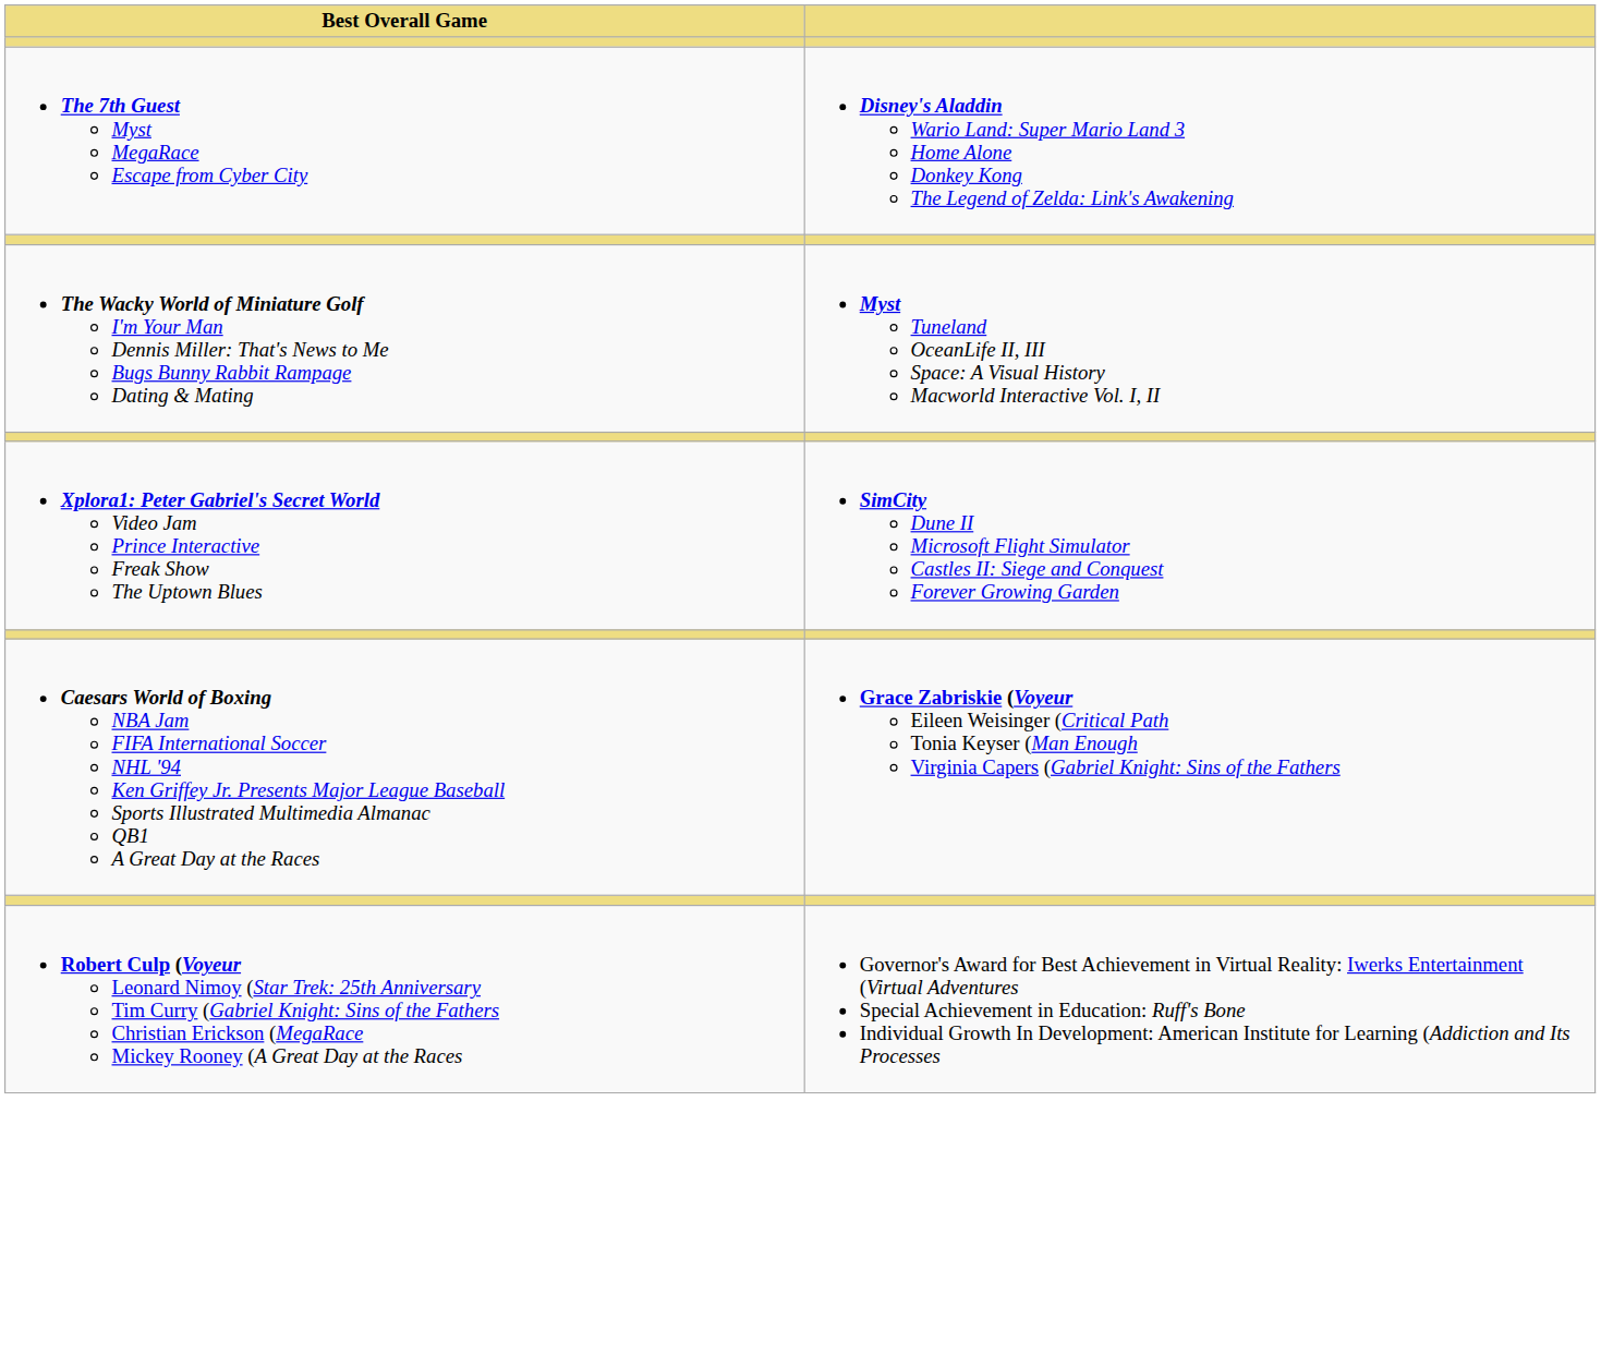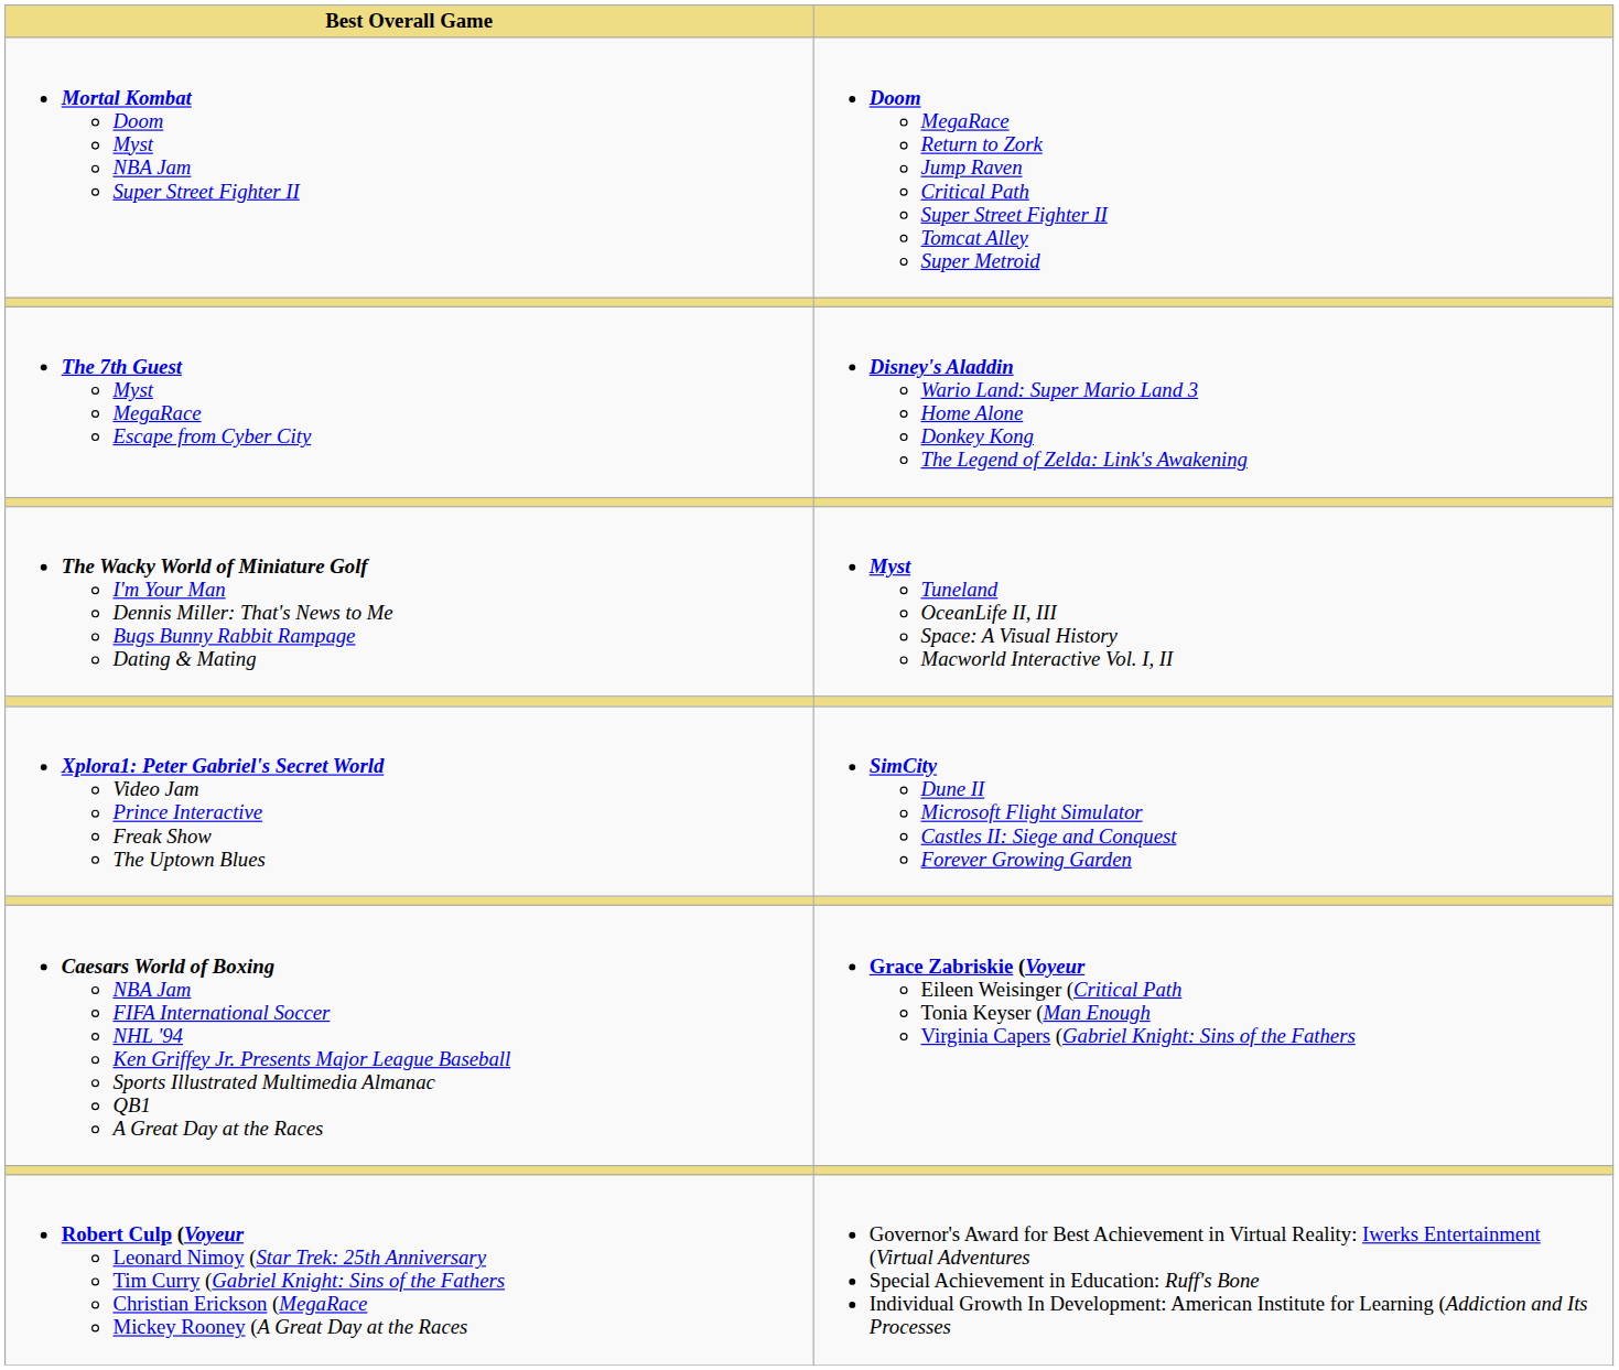 <table class=wikitable>
 <tr>
 <th style="background:#eedd82; width:60em;">Best Overall Game</th>
 <th style="background:#eedd82; width:60em;"></th>
+</tr>
+<tr>
+<td valign="top"><br><ul><li><strong><em><a href='#'>Mortal Kombat</a></em></strong> <ul><li><em><a href='#'>Doom</a></em></li><li><em><a href='#'>Myst</a></em></li><li><em><a href='#'>NBA Jam</a></em></li><li><em><a href='#'>Super Street Fighter II</a></em></li></ul></li></ul></td>
+<td valign="top"><br><ul><li><strong><em><a href='#'>Doom</a></em></strong> <ul><li><em><a href='#'>MegaRace</a></em></li><li><em><a href='#'>Return to Zork</a></em></li><li><em><a href='#'>Jump Raven</a></em></li><li><em><a href='#'>Critical Path</a></em></li><li><em><a href='#'>Super Street Fighter II</a></em></li><li><em><a href='#'>Tomcat Alley</a></em></li><li><em><a href='#'>Super Metroid</a></em></li></ul></li></ul></td>
 </tr>
 <tr>
 <th style="background:#eedd82"></th>
 <th style="background:#eedd82"></th>
 </tr>
 <tr>
 <td valign="top"><br><ul><li><strong><em><a href='#'>The 7th Guest</a></em></strong> <ul><li><em><a href='#'>Myst</a></em></li><li><em><a href='#'>MegaRace</a></em></li><li><em><a href='#'>Escape from Cyber City</a></em></li></ul></li></ul></td>
 <td valign="top"><br><ul><li><strong><em><a href='#'>Disney's Aladdin</a></em></strong> <ul><li><em><a href='#'>Wario Land: Super Mario Land 3</a></em></li><li><em><a href='#'>Home Alone</a></em></li><li><em><a href='#'>Donkey Kong</a></em></li><li><em><a href='#'>The Legend of Zelda: Link's Awakening</a></em></li></ul></li></ul></td>
 </tr>
 <tr>
 <th style="background:#eedd82"></th>
 <th style="background:#eedd82"></th>
 </tr>
 <tr>
 <td valign="top"><br><ul><li><strong><em>The Wacky World of Miniature Golf</em></strong> <ul><li><em><a href='#'>I'm Your Man</a></em></li><li><em>Dennis Miller: That's News to Me</em></li><li><em><a href='#'>Bugs Bunny Rabbit Rampage</a></em></li><li><em>Dating & Mating</em></li></ul></li></ul></td>
 <td valign="top"><br><ul><li><strong><em><a href='#'>Myst</a></em></strong> <ul><li><em><a href='#'>Tuneland</a></em></li><li><em>OceanLife II, III</em></li><li><em>Space: A Visual History</em></li><li><em>Macworld Interactive Vol. I, II</em></li></ul></li></ul></td>
 </tr>
 <tr>
 <th style="background:#eedd82"></th>
 <th style="background:#eedd82"></th>
 </tr>
 <tr>
 <td valign="top"><br><ul><li><strong><em><a href='#'>Xplora1: Peter Gabriel's Secret World</a></em></strong> <ul><li><em>Video Jam</em></li><li><em><a href='#'>Prince Interactive</a></em></li><li><em>Freak Show</em></li><li><em>The Uptown Blues</em></li></ul></li></ul></td>
 <td valign="top"><br><ul><li><strong><em><a href='#'>SimCity</a></em></strong> <ul><li><em><a href='#'>Dune II</a></em></li><li><em><a href='#'>Microsoft Flight Simulator</a></em></li><li><em><a href='#'>Castles II: Siege and Conquest</a></em></li><li><em><a href='#'>Forever Growing Garden</a></em></li></ul></li></ul></td>
 </tr>
 <tr>
 <th style="background:#eedd82"></th>
 <th style="background:#eedd82"></th>
 </tr>
 <tr>
 <td valign="top"><br><ul><li><strong><em>Caesars World of Boxing</em></strong> <ul><li><em><a href='#'>NBA Jam</a></em></li><li><em><a href='#'>FIFA International Soccer</a></em></li><li><em><a href='#'>NHL '94</a></em></li><li><em><a href='#'>Ken Griffey Jr. Presents Major League Baseball</a></em></li><li><em>Sports Illustrated Multimedia Almanac</em></li><li><em>QB1</em></li><li><em>A Great Day at the Races</em></li></ul></li></ul></td>
 <td valign="top"><br><ul><li><strong><a href='#'>Grace Zabriskie</a> (<em><a href='#'>Voyeur</a></em></strong> <ul><li>Eileen Weisinger (<em><a href='#'>Critical Path</a></em></li><li>Tonia Keyser (<em><a href='#'>Man Enough</a></em></li><li><a href='#'>Virginia Capers</a> (<em><a href='#'>Gabriel Knight: Sins of the Fathers</a></em></li></ul></li></ul></td>
 </tr>
 <tr>
 <th style="background:#eedd82"></th>
 <th style="background:#eedd82"></th>
 </tr>
 <tr>
 <td valign="top"><br><ul><li><strong><a href='#'>Robert Culp</a> (<em><a href='#'>Voyeur</a></em></strong> <ul><li><a href='#'>Leonard Nimoy</a> (<em><a href='#'>Star Trek: 25th Anniversary</a></em></li><li><a href='#'>Tim Curry</a> (<em><a href='#'>Gabriel Knight: Sins of the Fathers</a></em></li><li><a href='#'>Christian Erickson</a> (<em><a href='#'>MegaRace</a></em></li><li><a href='#'>Mickey Rooney</a> (<em>A Great Day at the Races</em></li></ul></li></ul></td>
 <td valign="top"><br><ul><li>Governor's Award for Best Achievement in Virtual Reality: <a href='#'>Iwerks Entertainment</a> (<em>Virtual Adventures</em></li><li>Special Achievement in Education: <em>Ruff's Bone</em></li><li>Individual Growth In Development: American Institute for Learning (<em>Addiction and Its Processes</em></li></ul></td>
 </tr>
 </table>
